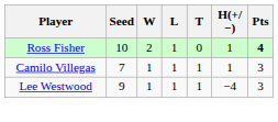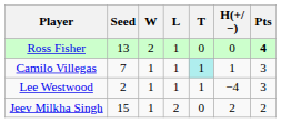 <table class="wikitable" style="text-align: center;">
 <tr>
 <th width=125>Player</th>
 <th width=25>Seed</th>
 <th width=25>W</th>
 <th width=25>L</th>
 <th width=25>T</th>
 <th width=40>H(+/−)</th>
 <th width=25>Pts</th>
 </tr>
 <tr style="background:#ccffcc;">
 <td><a href='#'>Ross Fisher</a></td>
-<td>10</td>
+<td>13</td>
 <td>2</td>
 <td>1</td>
 <td>0</td>
-<td>1</td>
+<td>0</td>
 <td><strong>4</strong></td>
 </tr>
 <tr>
 <td><a href='#'>Camilo Villegas</a></td>
 <td>7</td>
 <td>1</td>
 <td>1</td>
-<td>1</td>
+<td style="background: paleturquoise;">1</td>
 <td>1</td>
 <td>3</td>
 </tr>
 <tr>
 <td><a href='#'>Lee Westwood</a></td>
-<td>9</td>
+<td>2</td>
 <td>1</td>
 <td>1</td>
 <td>1</td>
 <td>−4</td>
 <td>3</td>
 </tr>
+<tr>
+<td><a href='#'>Jeev Milkha Singh</a></td>
+<td>15</td>
+<td>1</td>
+<td>2</td>
+<td>0</td>
+<td>2</td>
+<td>2</td>
+</tr>
 </table>
